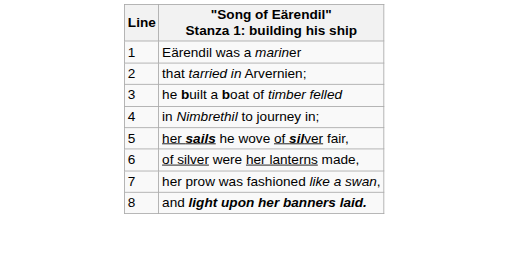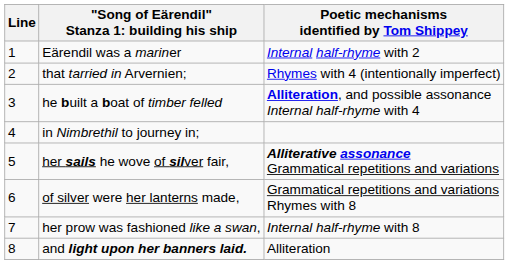 <table class="wikitable" style="margin:1em auto;">
 <tr>
 <th>Line</th>
 <th>"Song of Eärendil"<br>Stanza 1: building his ship</th>
+<th>Poetic mechanisms<br>identified by <a href='#'>Tom Shippey</a></th>
 </tr>
 <tr>
 <td>1</td>
 <td>Eärendil was a <em>marin</em>er</td>
+<td><em><a href='#'>Internal</a> <a href='#'>half-rhyme</a></em> with 2</td>
 </tr>
 <tr>
 <td>2</td>
 <td>that <em>tarried in</em> Arvernien;</td>
+<td><a href='#'>Rhymes</a> with 4 (intentionally imperfect)</td>
 </tr>
 <tr>
 <td>3</td>
 <td>he <strong>b</strong>uilt a <strong>b</strong>oat of <em>timber felled</em></td>
+<td><strong><a href='#'>Alliteration</a></strong>, and possible assonance <br><em>Internal half-rhyme</em> with 4</td>
 </tr>
 <tr>
 <td>4</td>
 <td>in <em>Nimbrethil</em> to journey in;</td>
+<td></td>
 </tr>
 <tr>
 <td>5</td>
 <td><u>her <strong><em>sails</em></strong></u> he wove <u>of <strong><em>sil</em></strong>ver</u> fair,</td>
+<td><strong><em>Alliterative <a href='#'>assonance</a></em></strong><br><u>Grammatical repetitions and variations</u></td>
 </tr>
 <tr>
 <td>6</td>
 <td><u>of silver</u> were <u>her lanterns</u> made,</td>
+<td><u>Grammatical repetitions and variations</u><br>Rhymes with 8</td>
 </tr>
 <tr>
 <td>7</td>
 <td>her prow was fashioned <em>like a swan</em>,</td>
+<td><em>Internal half-rhyme</em> with 8</td>
 </tr>
 <tr>
 <td>8</td>
 <td>and <strong><em>l<strong>ight upon<em> her banners </strong>l<strong>aid.</td>
+<td></strong>Alliteration<strong></td>
 </tr>
 </table>
